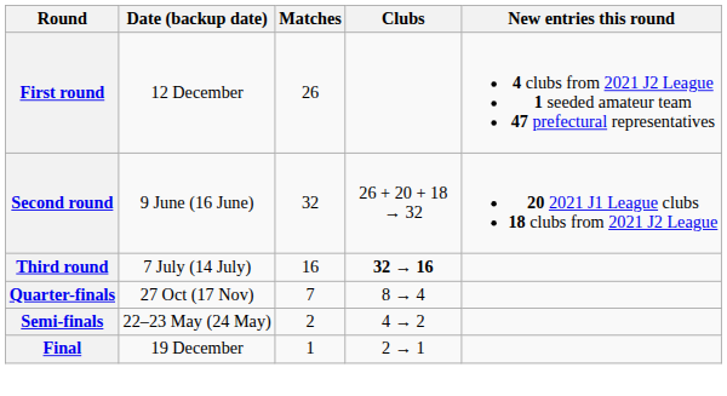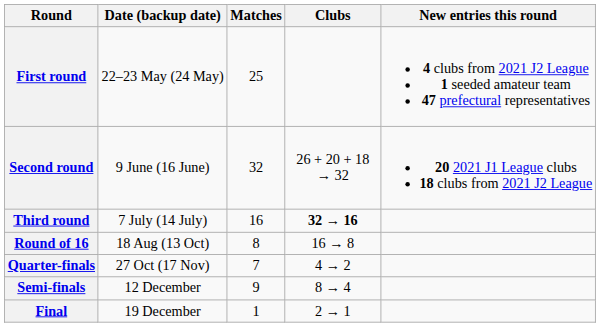 <table class="wikitable" style="text-align: center">
 <tr>
 <th>Round</th>
 <th>Date (backup date)</th>
 <th>Matches</th>
 <th style="width:100px;">Clubs</th>
 <th>New entries this round</th>
 </tr>
 <tr>
 <th><a href='#'>First round</a></th>
-<td>12 December</td>
-<td>26</td>
+<td>22–23 May (24 May)</td>
+<td>25</td>
 <td></td>
 <td><br><ul><li><strong>4</strong> clubs from <a href='#'>2021 J2 League</a></li><li><strong>1</strong> seeded amateur team</li><li><strong>47</strong> <a href='#'>prefectural</a> representatives</li></ul></td>
 </tr>
 <tr>
 <th><a href='#'>Second round</a></th>
 <td>9 June (16 June)</td>
 <td>32</td>
 <td>26 + 20 + 18 → 32</td>
 <td><br><ul><li><strong>20</strong> <a href='#'>2021 J1 League</a> clubs</li><li><strong>18</strong> clubs from <a href='#'>2021 J2 League</a></li></ul></td>
 </tr>
 <tr>
 <th><a href='#'>Third round</a></th>
 <td>7 July (14 July)</td>
 <td>16</td>
 <td><strong>32 → 16</strong></td>
 <td></td>
 </tr>
 <tr>
+<th><a href='#'>Round of 16</a></th>
+<td>18 Aug (13 Oct)</td>
+<td>8</td>
+<td>16 → 8</td>
+<td></td>
+</tr>
+<tr>
 <th><a href='#'>Quarter-finals</a></th>
 <td>27 Oct (17 Nov)</td>
 <td>7</td>
-<td>8 → 4</td>
+<td>4 → 2</td>
 <td></td>
 </tr>
 <tr>
 <th><a href='#'>Semi-finals</a></th>
-<td>22–23 May (24 May)</td>
-<td>2</td>
-<td>4 → 2</td>
+<td>12 December</td>
+<td>9</td>
+<td>8 → 4</td>
 <td></td>
 </tr>
 <tr>
 <th><a href='#'>Final</a></th>
 <td>19 December</td>
 <td>1</td>
 <td>2 → 1</td>
 <td></td>
 </tr>
 </table>
